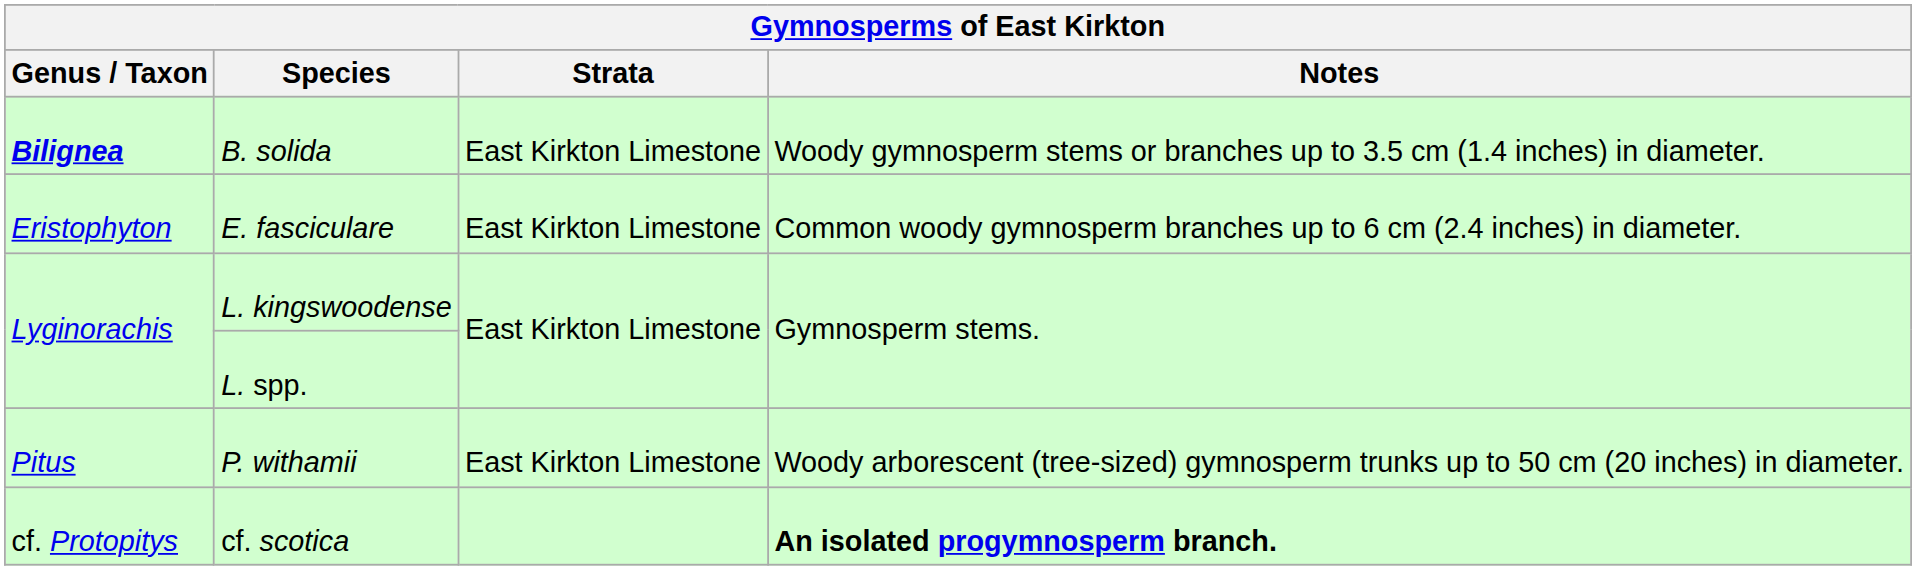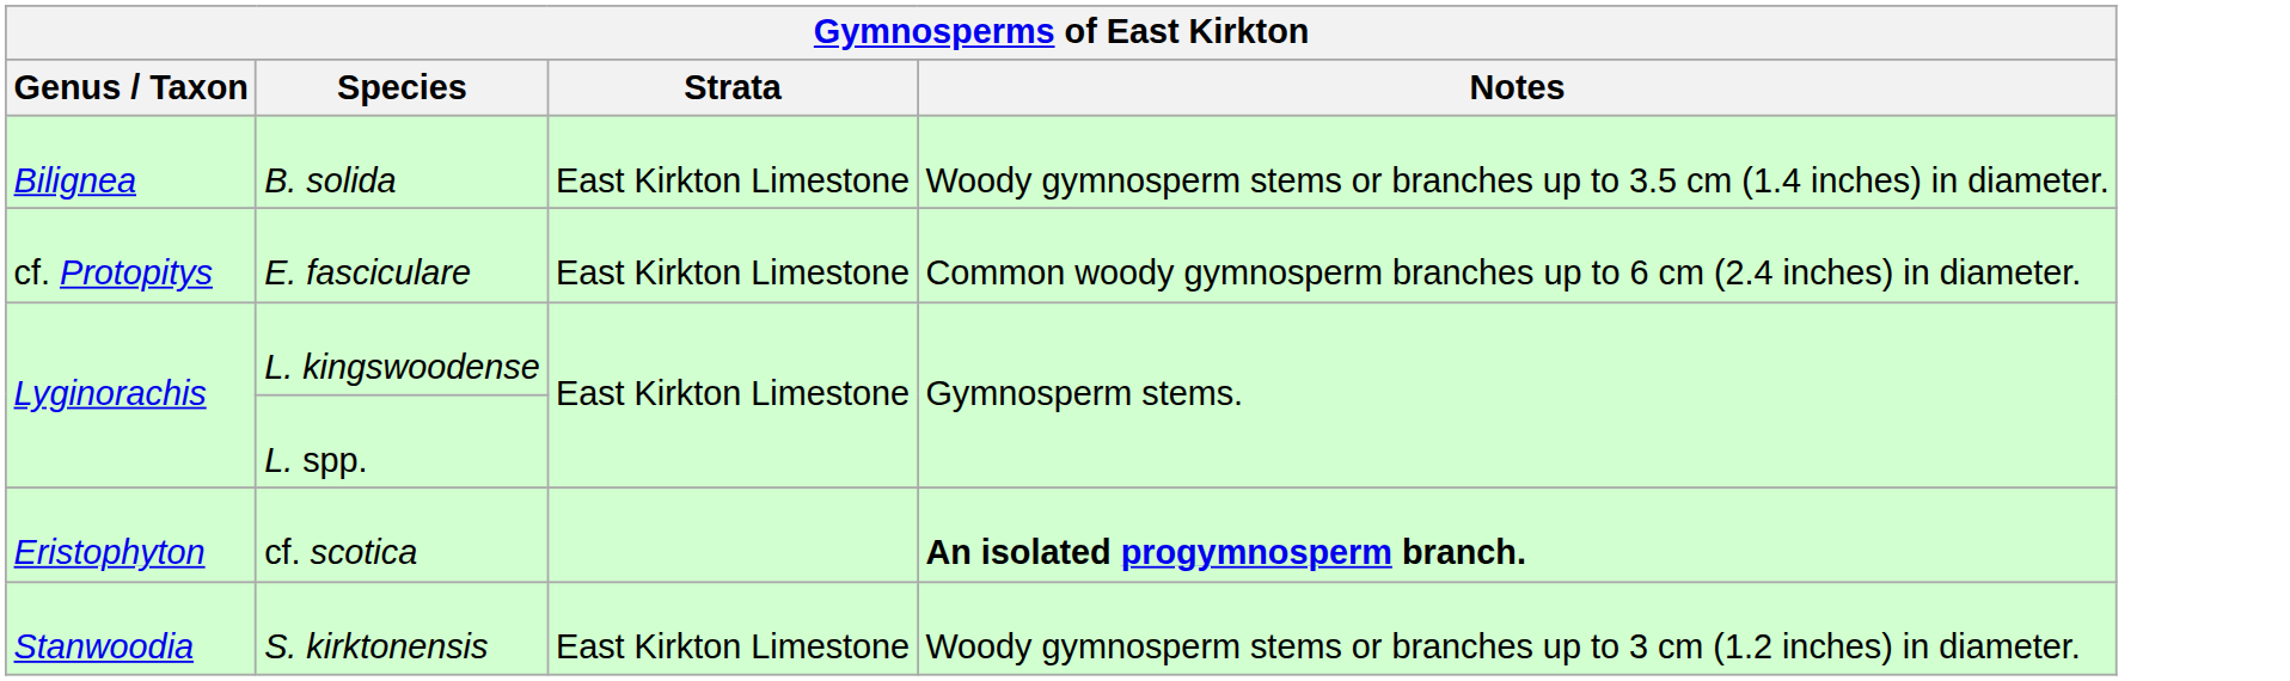 <table class="wikitable" align="center">
 <tr>
 <th colspan="4" align="center"><strong><a href='#'>Gymnosperms</a> of East Kirkton</strong></th>
 </tr>
 <tr>
 <th>Genus / Taxon</th>
 <th>Species</th>
 <th>Strata</th>
 <th>Notes</th>
 </tr>
 <tr>
-<td style="background:#D1FFCF;"><strong><br><em><a href='#'>Bilignea</a></em></strong></td>
+<td style="background:#D1FFCF;"><br><em><a href='#'>Bilignea</a></em></td>
 <td style="background:#D1FFCF;"><br><em>B. solida</em></td>
 <td style="background:#D1FFCF;"><br>East Kirkton Limestone</td>
 <td style="background:#D1FFCF;"><br>Woody gymnosperm stems or branches up to 3.5 cm (1.4 inches) in diameter.</td>
 </tr>
 <tr>
-<td style="background:#D1FFCF;"><br><em><a href='#'>Eristophyton</a></em></td>
+<td style="background:#D1FFCF;"><br>cf. <em><a href='#'>Protopitys</a></em></td>
 <td style="background:#D1FFCF;"><br><em>E. fasciculare</em></td>
 <td style="background:#D1FFCF;"><br>East Kirkton Limestone</td>
 <td style="background:#D1FFCF;"><br>Common woody gymnosperm branches up to 6 cm (2.4 inches) in diameter.</td>
 </tr>
 <tr>
 <td rowspan="2" style="background:#D1FFCF;"><em><a href='#'>Lyginorachis</a></em></td>
 <td style="background:#D1FFCF;"><br><em>L. kingswoodense</em></td>
 <td rowspan="2" style="background:#D1FFCF;">East Kirkton Limestone</td>
 <td rowspan="2" style="background:#D1FFCF;">Gymnosperm stems.</td>
 </tr>
 <tr>
 <td style="background:#D1FFCF;"><br><em>L.</em> spp.</td>
 </tr>
 <tr>
-<td style="background:#D1FFCF;"><br><em><a href='#'>Pitus</a></em></td>
-<td style="background:#D1FFCF;"><br><em>P. withamii</em></td>
-<td style="background:#D1FFCF;"><br>East Kirkton Limestone</td>
-<td style="background:#D1FFCF;"><br>Woody arborescent (tree-sized) gymnosperm trunks up to 50 cm (20 inches) in diameter.</td>
-</tr>
-<tr>
-<td style="background:#D1FFCF;"><br>cf. <em><a href='#'>Protopitys</a></em></td>
+<td style="background:#D1FFCF;"><br><em><a href='#'>Eristophyton</a></em></td>
 <td style="background:#D1FFCF;"><br>cf. <em>scotica</em></td>
 <td style="background:#D1FFCF;"></td>
 <td style="background:#D1FFCF;"><strong><br>An isolated <a href='#'>progymnosperm</a> branch.</strong></td>
 </tr>
+<tr>
+<td style="background:#D1FFCF;"><br><em><a href='#'>Stanwoodia</a></em></td>
+<td style="background:#D1FFCF;"><br><em>S. kirktonensis</em></td>
+<td style="background:#D1FFCF;"><br>East Kirkton Limestone</td>
+<td style="background:#D1FFCF;"><br>Woody gymnosperm stems or branches up to 3 cm (1.2 inches) in diameter.</td>
+</tr>
 </table>
